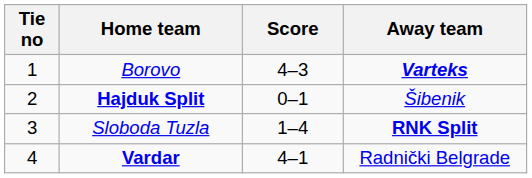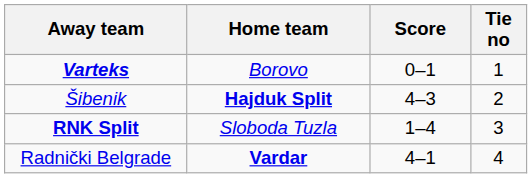 <table class="wikitable" style="text-align: center">
 <tr>
-<th width=40>Tie no</th>
+<th width=150>Away team</th>
 <th width=150>Home team</th>
 <th width=80>Score</th>
-<th width=150>Away team</th>
+<th width=40>Tie no</th>
 </tr>
 <tr>
+<td><strong><em><a href='#'>Varteks</a></em></strong></td>
+<td><em><a href='#'>Borovo</a></em></td>
+<td>0–1</td>
 <td>1</td>
-<td><em><a href='#'>Borovo</a></em></td>
-<td>4–3</td>
-<td><strong><em><a href='#'>Varteks</a></em></strong></td>
 </tr>
 <tr>
+<td><em><a href='#'>Šibenik</a></em></td>
+<td><strong><a href='#'>Hajduk Split</a></strong></td>
+<td>4–3</td>
 <td>2</td>
-<td><strong><a href='#'>Hajduk Split</a></strong></td>
-<td>0–1</td>
-<td><em><a href='#'>Šibenik</a></em></td>
 </tr>
 <tr>
-<td>3</td>
+<td><strong><a href='#'>RNK Split</a></strong></td>
 <td><em><a href='#'>Sloboda Tuzla</a></em></td>
 <td>1–4</td>
-<td><strong><a href='#'>RNK Split</a></strong></td>
+<td>3</td>
 </tr>
 <tr>
-<td>4</td>
+<td><a href='#'>Radnički Belgrade</a></td>
 <td><strong><a href='#'>Vardar</a></strong></td>
 <td>4–1</td>
-<td><a href='#'>Radnički Belgrade</a></td>
+<td>4</td>
 </tr>
 </table>
